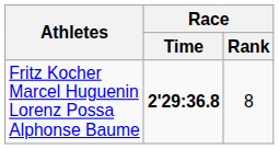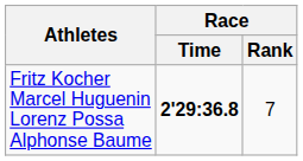 <table class="wikitable" border="1" style="font-size:90%">
 <tr>
 <th rowspan=2>Athletes</th>
 <th colspan=2>Race</th>
 </tr>
 <tr>
 <th>Time</th>
 <th>Rank</th>
 </tr>
 <tr>
 <td><a href='#'>Fritz Kocher</a><br><a href='#'>Marcel Huguenin</a><br><a href='#'>Lorenz Possa</a><br><a href='#'>Alphonse Baume</a></td>
 <td align=center><strong>2'29:36.8</strong></td>
-<td align=center>8</td>
+<td align=center>7</td>
 </tr>
 </table>
